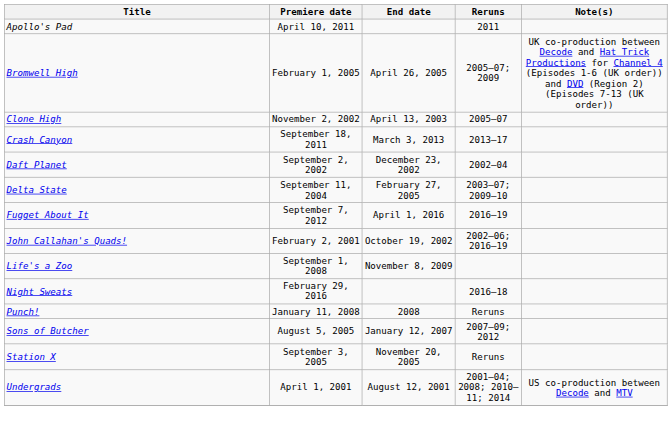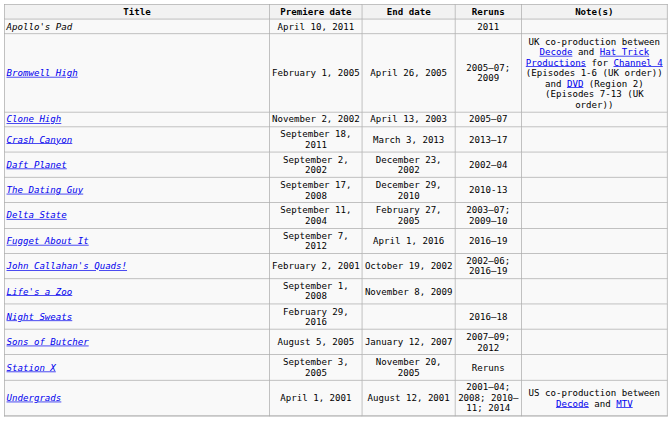 <table class="wikitable plainrowheaders sortable" style="width:75%;text-align:center;">
 <tr>
 <th scope="col" style="width:40%;">Title</th>
 <th scope="col" style="width:14%;">Premiere date</th>
 <th scope="col" style="width:14%;">End date</th>
 <th scope="col" style="width:10%;">Reruns</th>
 <th class="unsortable">Note(s)</th>
 </tr>
 <tr>
 <td scope="row" style="text-align:left;"><em>Apollo's Pad</em></td>
 <td>April 10, 2011</td>
 <td></td>
 <td>2011</td>
 <td></td>
 </tr>
 <tr>
 <td scope="row" style="text-align:left;"><em><a href='#'>Bromwell High</a></em></td>
 <td>February 1, 2005</td>
 <td>April 26, 2005</td>
 <td>2005–07; 2009</td>
 <td>UK co-production between <a href='#'>Decode</a> and <a href='#'>Hat Trick Productions</a> for <a href='#'>Channel 4</a> (Episodes 1-6 (UK order)) and <a href='#'>DVD</a> (Region 2) (Episodes 7-13 (UK order))</td>
 </tr>
 <tr>
 <td scope="row" style="text-align:left;"><em><a href='#'>Clone High</a></em></td>
 <td>November 2, 2002</td>
 <td>April 13, 2003</td>
 <td>2005–07</td>
 <td></td>
 </tr>
 <tr>
 <td scope="row" style="text-align:left;"><em><a href='#'>Crash Canyon</a></em></td>
 <td>September 18, 2011</td>
 <td>March 3, 2013</td>
 <td>2013–17</td>
 <td></td>
 </tr>
 <tr>
 <td scope="row" style="text-align:left;"><em><a href='#'>Daft Planet</a></em></td>
 <td>September 2, 2002</td>
 <td>December 23, 2002</td>
 <td>2002–04</td>
 <td></td>
 </tr>
 <tr>
+<td scope="row" style="text-align:left;"><em><a href='#'>The Dating Guy</a></em></td>
+<td>September 17, 2008</td>
+<td>December 29, 2010</td>
+<td>2010-13</td>
+<td></td>
+</tr>
+<tr>
 <td scope="row" style="text-align:left;"><em><a href='#'>Delta State</a></em></td>
 <td>September 11, 2004</td>
 <td>February 27, 2005</td>
 <td>2003–07; 2009–10</td>
 <td></td>
 </tr>
 <tr>
 <td scope="row" style="text-align:left;"><em><a href='#'>Fugget About It</a></em></td>
 <td>September 7, 2012</td>
 <td>April 1, 2016</td>
 <td>2016–19</td>
 <td></td>
 </tr>
 <tr>
 <td scope="row" style="text-align:left;"><em><a href='#'>John Callahan's Quads!</a></em></td>
 <td>February 2, 2001</td>
 <td>October 19, 2002</td>
 <td>2002–06; 2016–19</td>
 <td></td>
 </tr>
 <tr>
 <td scope="row" style="text-align:left;"><em><a href='#'>Life's a Zoo</a></em></td>
 <td>September 1, 2008</td>
 <td>November 8, 2009</td>
 <td></td>
 </tr>
 <tr>
 <td scope="row" style="text-align:left;"><em><a href='#'>Night Sweats</a></em></td>
 <td>February 29, 2016</td>
 <td></td>
 <td>2016–18</td>
 <td></td>
 </tr>
 <tr>
-<td scope="row" style="text-align:left;"><em><a href='#'>Punch!</a></em></td>
-<td>January 11, 2008</td>
-<td>2008</td>
-<td>Reruns</td>
-<td></td>
-</tr>
-<tr>
 <td scope="row" style="text-align:left;"><em><a href='#'>Sons of Butcher</a></em></td>
 <td>August 5, 2005</td>
 <td>January 12, 2007</td>
 <td>2007–09; 2012</td>
 <td></td>
 </tr>
 <tr>
 <td scope="row" style="text-align:left;"><em><a href='#'>Station X</a></em></td>
 <td>September 3, 2005</td>
 <td>November 20, 2005</td>
 <td>Reruns</td>
 <td></td>
 </tr>
 <tr>
 <td scope="row" style="text-align:left;"><em><a href='#'>Undergrads</a></em></td>
 <td>April 1, 2001</td>
 <td>August 12, 2001</td>
 <td>2001–04; 2008; 2010–11; 2014</td>
 <td>US co-production between <a href='#'>Decode</a> and <a href='#'>MTV</a></td>
 </tr>
 <tr>
 </tr>
 </table>
